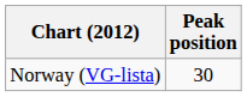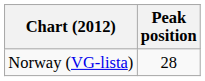 <table class="wikitable">
 <tr>
 <th>Chart (2012)</th>
 <th>Peak<br>position</th>
 </tr>
 <tr>
 <td>Norway (<a href='#'>VG-lista</a>)</td>
-<td align="center">30</td>
+<td align="center">28</td>
 </tr>
 </table>
